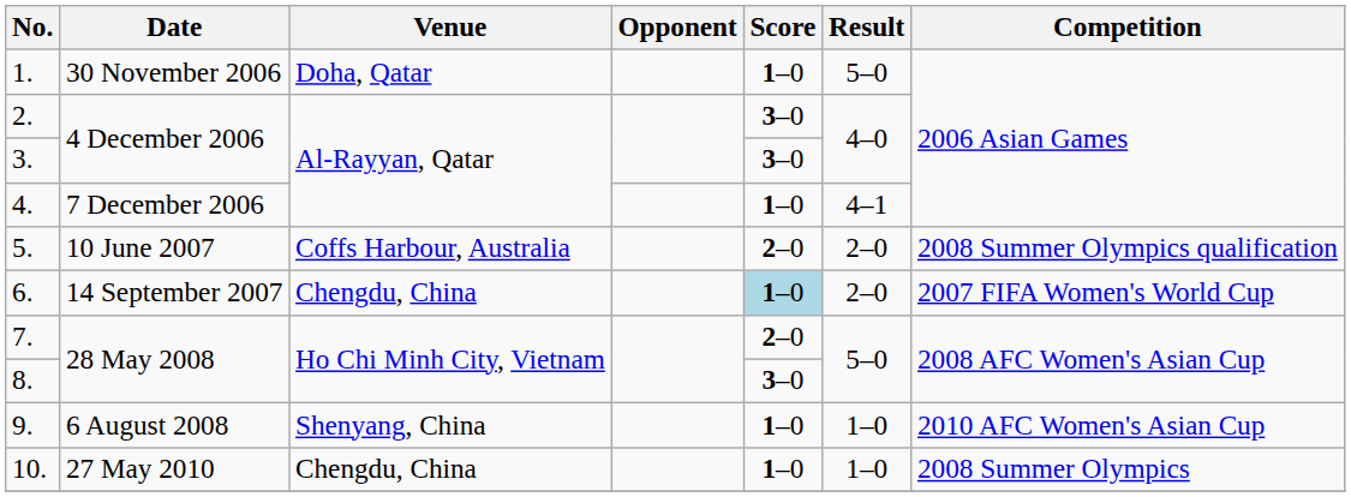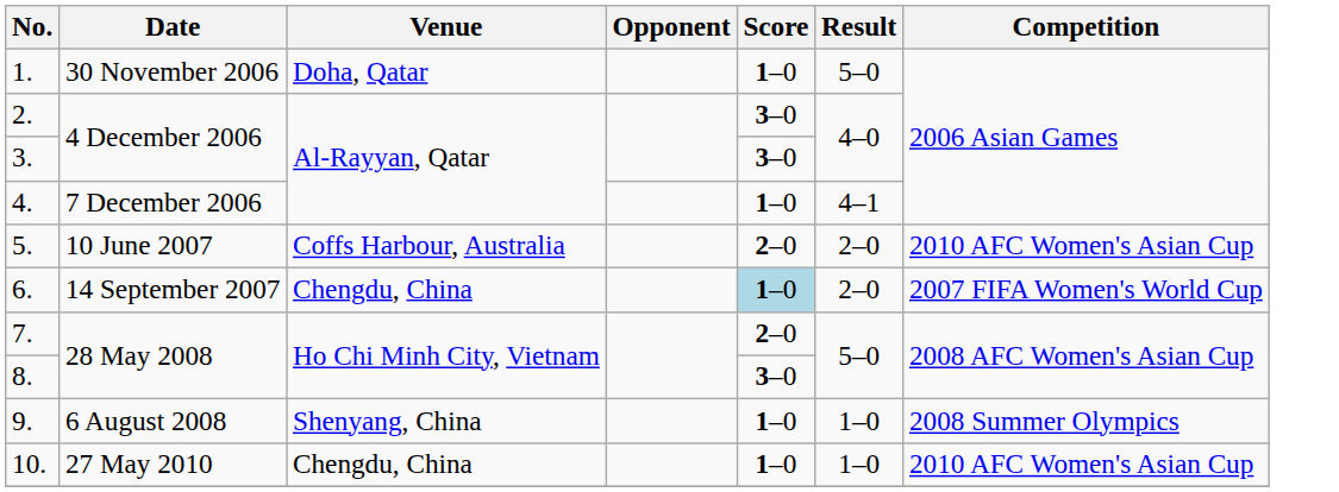 <table class="wikitable">
 <tr>
 <th>No.</th>
 <th>Date</th>
 <th>Venue</th>
 <th>Opponent</th>
 <th>Score</th>
 <th>Result</th>
 <th>Competition</th>
 </tr>
 <tr>
 <td>1.</td>
 <td>30 November 2006</td>
 <td><a href='#'>Doha</a>, <a href='#'>Qatar</a></td>
 <td></td>
 <td align=center><strong>1</strong>–0</td>
 <td align=center>5–0</td>
 <td rowspan=4><a href='#'>2006 Asian Games</a></td>
 </tr>
 <tr>
 <td>2.</td>
 <td rowspan=2>4 December 2006</td>
 <td rowspan=3><a href='#'>Al-Rayyan</a>, Qatar</td>
 <td rowspan=2></td>
 <td align=center><strong>3</strong>–0</td>
 <td rowspan=2 align=center>4–0</td>
 </tr>
 <tr>
 <td>3.</td>
 <td align=center><strong>3</strong>–0</td>
 </tr>
 <tr>
 <td>4.</td>
 <td>7 December 2006</td>
 <td></td>
 <td align=center><strong>1</strong>–0</td>
 <td align=center>4–1</td>
 </tr>
 <tr>
 <td>5.</td>
 <td>10 June 2007</td>
 <td><a href='#'>Coffs Harbour</a>, <a href='#'>Australia</a></td>
 <td></td>
 <td align=center><strong>2</strong>–0</td>
 <td align=center>2–0</td>
-<td><a href='#'>2008 Summer Olympics qualification</a></td>
+<td><a href='#'>2010 AFC Women's Asian Cup</a></td>
 </tr>
 <tr>
 <td>6.</td>
 <td>14 September 2007</td>
 <td><a href='#'>Chengdu</a>, <a href='#'>China</a></td>
 <td></td>
 <td align=center style="background: lightblue;"><strong>1</strong>–0</td>
 <td align=center>2–0</td>
 <td><a href='#'>2007 FIFA Women's World Cup</a></td>
 </tr>
 <tr>
 <td>7.</td>
 <td rowspan=2>28 May 2008</td>
 <td rowspan=2><a href='#'>Ho Chi Minh City</a>, <a href='#'>Vietnam</a></td>
 <td rowspan=2></td>
 <td align=center><strong>2</strong>–0</td>
 <td rowspan=2 align=center>5–0</td>
 <td rowspan=2><a href='#'>2008 AFC Women's Asian Cup</a></td>
 </tr>
 <tr>
 <td>8.</td>
 <td align=center><strong>3</strong>–0</td>
 </tr>
 <tr>
 <td>9.</td>
 <td>6 August 2008</td>
 <td><a href='#'>Shenyang</a>, China</td>
 <td></td>
 <td align=center><strong>1</strong>–0</td>
 <td align=center>1–0</td>
-<td><a href='#'>2010 AFC Women's Asian Cup</a></td>
+<td><a href='#'>2008 Summer Olympics</a></td>
 </tr>
 <tr>
 <td>10.</td>
 <td>27 May 2010</td>
 <td>Chengdu, China</td>
 <td></td>
 <td align=center><strong>1</strong>–0</td>
 <td align=center>1–0 </td>
-<td><a href='#'>2008 Summer Olympics</a></td>
+<td><a href='#'>2010 AFC Women's Asian Cup</a></td>
 </tr>
 <tr>
 </tr>
 </table>
